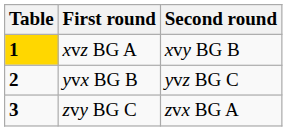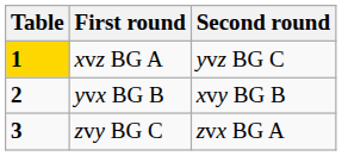 <table class="wikitable">
 <tr>
 <th>Table</th>
 <th>First round</th>
 <th>Second round</th>
 </tr>
 <tr>
 <td style="background: gold;"><strong>1</strong></td>
 <td><em>x</em>v<em>z</em> BG A</td>
-<td><em>x</em>v<em>y</em> BG B</td>
+<td><em>y</em>v<em>z</em> BG C</td>
 </tr>
 <tr>
 <td><strong>2</strong></td>
 <td><em>y</em>v<em>x</em> BG B</td>
-<td><em>y</em>v<em>z</em> BG C</td>
+<td><em>x</em>v<em>y</em> BG B</td>
 </tr>
 <tr>
 <td><strong>3</strong></td>
 <td><em>z</em>v<em>y</em> BG C</td>
 <td><em>z</em>v<em>x</em> BG A</td>
 </tr>
 </table>
